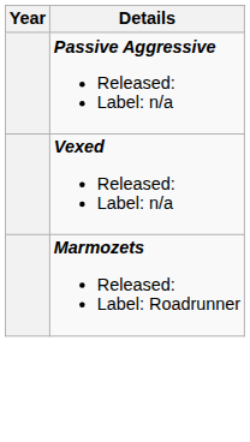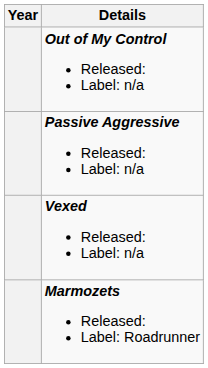 <table class="wikitable plainrowheaders"  style="text-align:center;">
 <tr>
 <th>Year</th>
 <th>Details</th>
+</tr>
+<tr>
+<th></th>
+<td align=left><strong><em>Out of My Control</em></strong><br><ul><li>Released: </li><li>Label: n/a</li></ul></td>
 </tr>
 <tr>
 <th></th>
 <td align=left><strong><em>Passive Aggressive</em></strong><br><ul><li>Released: </li><li>Label: n/a</li></ul></td>
 </tr>
 <tr>
 <th></th>
 <td align=left><strong><em>Vexed</em></strong><br><ul><li>Released: </li><li>Label: n/a</li></ul></td>
 </tr>
 <tr>
 <th></th>
 <td align=left><strong><em>Marmozets</em></strong><br><ul><li>Released: </li><li>Label: Roadrunner</li></ul></td>
 </tr>
 </table>
